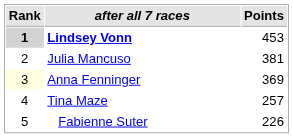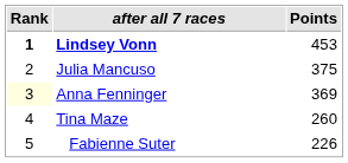 <table cellspacing="1" cellpadding="3" style="border:1px solid #AAAAAA;font-size:86%">
 <tr bgcolor="#E4E4E4">
 <th style="border-bottom:1px solid #AAAAAA" width=10>Rank</th>
 <th style="border-bottom:1px solid #AAAAAA" width=200><strong><em>after all 7 races</em></strong></th>
 <th style="border-bottom:1px solid #AAAAAA" width=20>Points</th>
 </tr>
 <tr>
-<td align="center" style="background: lightgrey;"><strong>1</strong></td>
+<td align="center"><strong>1</strong></td>
 <td> <strong><a href='#'>Lindsey Vonn</a></strong></td>
 <td align="right">453</td>
 </tr>
 <tr>
 <td align="center">2</td>
 <td> <a href='#'>Julia Mancuso</a></td>
-<td align="right">381</td>
+<td align="right">375</td>
 </tr>
 <tr>
 <td align="center" style="background: lightyellow;">3</td>
 <td> <a href='#'>Anna Fenninger</a></td>
 <td align="right">369</td>
 </tr>
 <tr>
 <td align="center">4</td>
 <td> <a href='#'>Tina Maze</a></td>
-<td align="right">257</td>
+<td align="right">260</td>
 </tr>
 <tr>
 <td align="center">5</td>
 <td>   <a href='#'>Fabienne Suter</a></td>
 <td align="right">226</td>
 </tr>
 </table>
